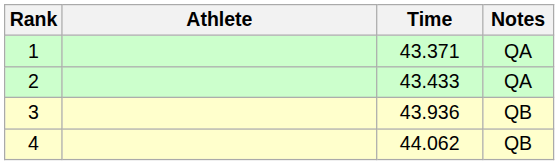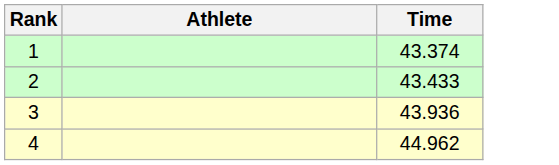 <table class=wikitable style="text-align:center">
 <tr>
 <th width=40>Rank</th>
 <th width=250>Athlete</th>
 <th width=80>Time</th>
-<th width=50>Notes</th>
 </tr>
 <tr bgcolor="ccffcc">
 <td>1</td>
 <td align=left></td>
-<td>43.371</td>
-<td>QA</td>
+<td>43.374</td>
 </tr>
 <tr bgcolor="ccffcc">
 <td>2</td>
 <td align=left></td>
 <td>43.433</td>
-<td>QA</td>
 </tr>
 <tr bgcolor="ffffcc">
 <td>3</td>
 <td align=left></td>
 <td>43.936</td>
-<td>QB</td>
 </tr>
 <tr bgcolor="ffffcc">
 <td>4</td>
 <td align=left></td>
-<td>44.062</td>
-<td>QB</td>
+<td>44.962</td>
 </tr>
 </table>
